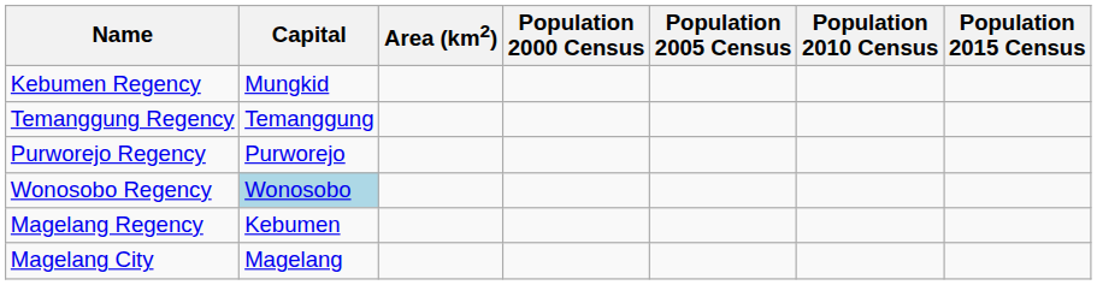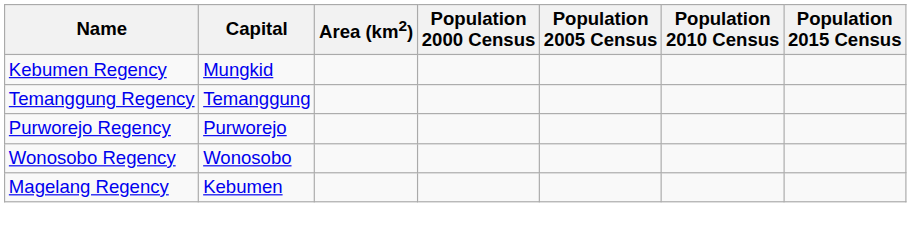 <table class="wikitable sortable" style="margin-bottom: 0;">
 <tr>
 <th>Name</th>
 <th>Capital</th>
 <th>Area (km<sup>2</sup>)</th>
 <th>Population <br> 2000 Census</th>
 <th>Population <br> 2005 Census</th>
 <th>Population <br> 2010 Census</th>
 <th>Population <br> 2015 Census</th>
 </tr>
 <tr>
 <td><a href='#'>Kebumen Regency</a></td>
 <td><a href='#'>Mungkid</a></td>
 <td align="right"></td>
 <td align="right"></td>
 <td align="right"></td>
 <td align="right"></td>
 <td align="right"></td>
 </tr>
 <tr>
 <td><a href='#'>Temanggung Regency</a></td>
 <td><a href='#'>Temanggung</a></td>
 <td align="right"></td>
 <td align="right"></td>
 <td align="right"></td>
 <td align="right"></td>
 <td align="right"></td>
 </tr>
 <tr>
 <td><a href='#'>Purworejo Regency</a></td>
 <td><a href='#'>Purworejo</a></td>
 <td align="right"></td>
 <td align="right"></td>
 <td align="right"></td>
 <td align="right"></td>
 <td align="right"></td>
 </tr>
 <tr>
 <td><a href='#'>Wonosobo Regency</a></td>
-<td style="background: lightblue;"><a href='#'>Wonosobo</a></td>
+<td><a href='#'>Wonosobo</a></td>
 <td align="right"></td>
 <td align="right"></td>
 <td align="right"></td>
 <td align="right"></td>
 <td align="right"></td>
 </tr>
 <tr>
 <td><a href='#'>Magelang Regency</a></td>
 <td><a href='#'>Kebumen</a></td>
 <td align="right"></td>
 <td align="right"></td>
 <td align="right"></td>
 <td align="right"></td>
 <td align="right"></td>
 </tr>
-<tr>
-<td><a href='#'>Magelang City</a></td>
-<td><a href='#'>Magelang</a></td>
-<td align="right"></td>
-<td align="right"></td>
-<td align="right"></td>
-<td align="right"></td>
-<td align="right"></td>
-</tr>
 </table>
